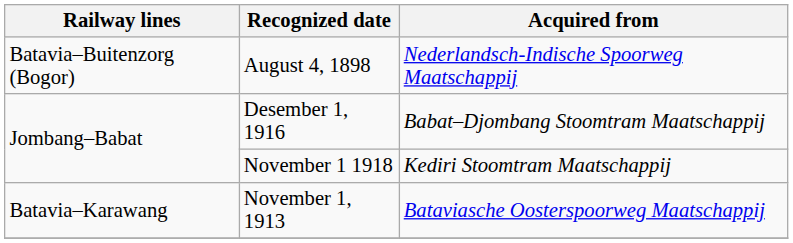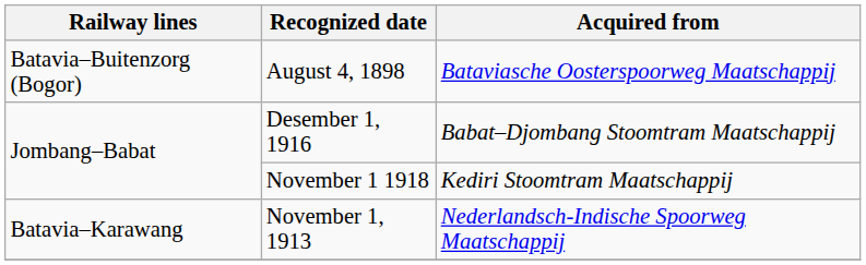 <table class="wikitable">
 <tr>
 <th>Railway lines</th>
 <th>Recognized date</th>
 <th>Acquired from</th>
 </tr>
 <tr>
 <td>Batavia–Buitenzorg (Bogor)</td>
 <td>August 4, 1898</td>
-<td><em><a href='#'>Nederlandsch-Indische Spoorweg Maatschappij</a></em></td>
+<td><em><a href='#'>Bataviasche Oosterspoorweg Maatschappij</a></em></td>
 </tr>
 <tr>
 <td rowspan="2">Jombang–Babat</td>
 <td>Desember 1, 1916<br></td>
 <td><em>Babat–Djombang Stoomtram Maatschappij</em><br></td>
 </tr>
 <tr>
 <td>November 1 1918</td>
 <td><em>Kediri Stoomtram Maatschappij</em></td>
 </tr>
 <tr>
 <td>Batavia–Karawang</td>
 <td>November 1, 1913</td>
-<td><em><a href='#'>Bataviasche Oosterspoorweg Maatschappij</a></em></td>
+<td><em><a href='#'>Nederlandsch-Indische Spoorweg Maatschappij</a></em></td>
 </tr>
 <tr>
 </tr>
 </table>
